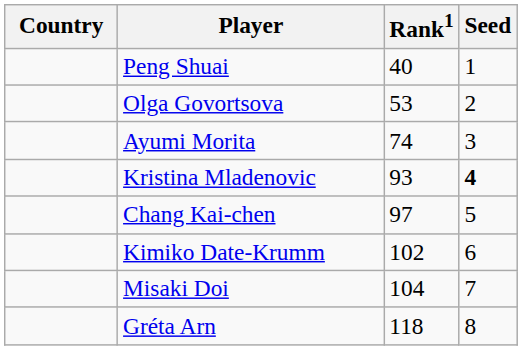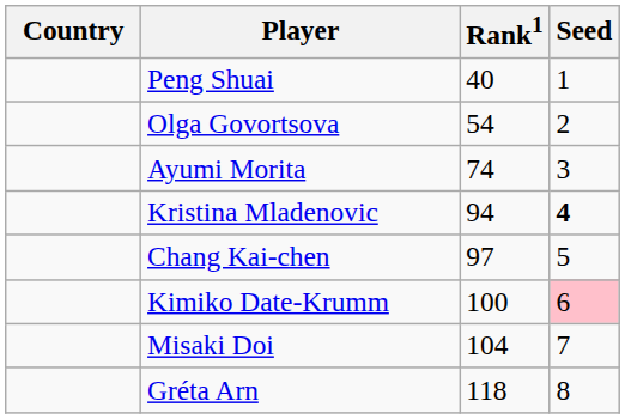 <table class="sortable wikitable">
 <tr>
 <th width="70">Country</th>
 <th width="175">Player</th>
 <th>Rank<sup>1</sup></th>
 <th>Seed</th>
 </tr>
 <tr>
 <td></td>
 <td><a href='#'>Peng Shuai</a></td>
 <td>40</td>
 <td>1</td>
 </tr>
 <tr>
 <td></td>
 <td><a href='#'>Olga Govortsova</a></td>
-<td>53</td>
+<td>54</td>
 <td>2</td>
 </tr>
 <tr>
 <td></td>
 <td><a href='#'>Ayumi Morita</a></td>
 <td>74</td>
 <td>3</td>
 </tr>
 <tr>
 <td></td>
 <td><a href='#'>Kristina Mladenovic</a></td>
-<td>93</td>
+<td>94</td>
 <td><strong>4</strong></td>
 </tr>
 <tr>
 <td></td>
 <td><a href='#'>Chang Kai-chen</a></td>
 <td>97</td>
 <td>5</td>
 </tr>
 <tr>
 <td></td>
 <td><a href='#'>Kimiko Date-Krumm</a></td>
-<td>102</td>
-<td>6</td>
+<td>100</td>
+<td style="background: pink;">6</td>
 </tr>
 <tr>
 <td></td>
 <td><a href='#'>Misaki Doi</a></td>
 <td>104</td>
 <td>7</td>
 </tr>
 <tr>
 <td></td>
 <td><a href='#'>Gréta Arn</a></td>
 <td>118</td>
 <td>8</td>
 </tr>
 </table>
